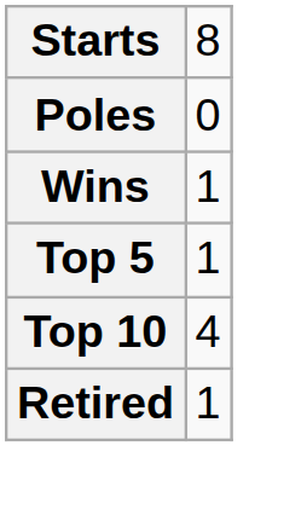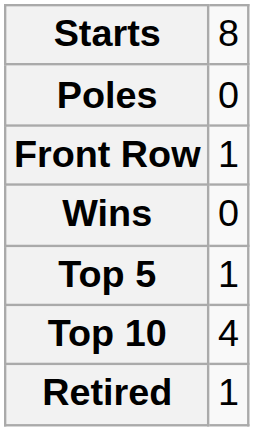 <table class="wikitable" style="text-align:center">
 <tr>
 <th>Starts</th>
 <td>8</td>
 </tr>
 <tr>
 <th>Poles</th>
 <td>0</td>
 </tr>
 <tr>
+<th>Front Row</th>
+<td>1</td>
+</tr>
+<tr>
 <th>Wins</th>
-<td>1</td>
+<td>0</td>
 </tr>
 <tr>
 <th>Top 5</th>
 <td>1</td>
 </tr>
 <tr>
 <th>Top 10</th>
 <td>4</td>
 </tr>
 <tr>
 <th>Retired</th>
 <td>1</td>
 </tr>
 </table>
